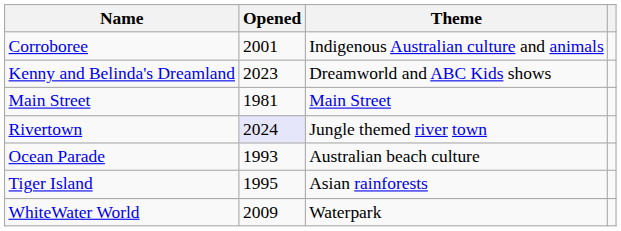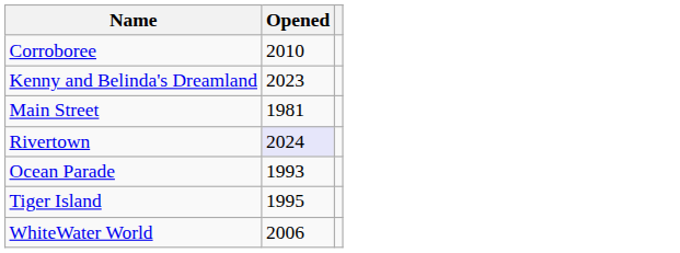 <table class="wikitable sortable">
 <tr>
 <th>Name</th>
 <th>Opened</th>
-<th>Theme</th>
 <th class="unsortable" Theme></th>
 </tr>
 <tr>
 <td><a href='#'>Corroboree</a></td>
-<td>2001</td>
-<td>Indigenous <a href='#'>Australian culture</a> and <a href='#'>animals</a></td>
+<td>2010</td>
 <td></td>
 </tr>
 <tr>
 <td><a href='#'>Kenny and Belinda's Dreamland</a></td>
 <td>2023</td>
-<td>Dreamworld and <a href='#'>ABC Kids</a> shows</td>
 <td></td>
 </tr>
 <tr>
 <td><a href='#'>Main Street</a></td>
 <td>1981</td>
-<td><a href='#'>Main Street</a></td>
 <td></td>
 </tr>
 <tr>
 <td><a href='#'>Rivertown</a></td>
 <td style="background: lavender;">2024</td>
-<td>Jungle themed <a href='#'>river</a> <a href='#'>town</a></td>
 <td></td>
 </tr>
 <tr>
 <td><a href='#'>Ocean Parade</a></td>
 <td>1993</td>
-<td>Australian beach culture</td>
 <td></td>
 </tr>
 <tr>
 <td><a href='#'>Tiger Island</a></td>
 <td>1995</td>
-<td>Asian <a href='#'>rainforests</a></td>
 <td></td>
 </tr>
 <tr>
 <td><a href='#'>WhiteWater World</a></td>
-<td>2009</td>
-<td>Waterpark</td>
+<td>2006</td>
 <td></td>
 </tr>
 </table>
